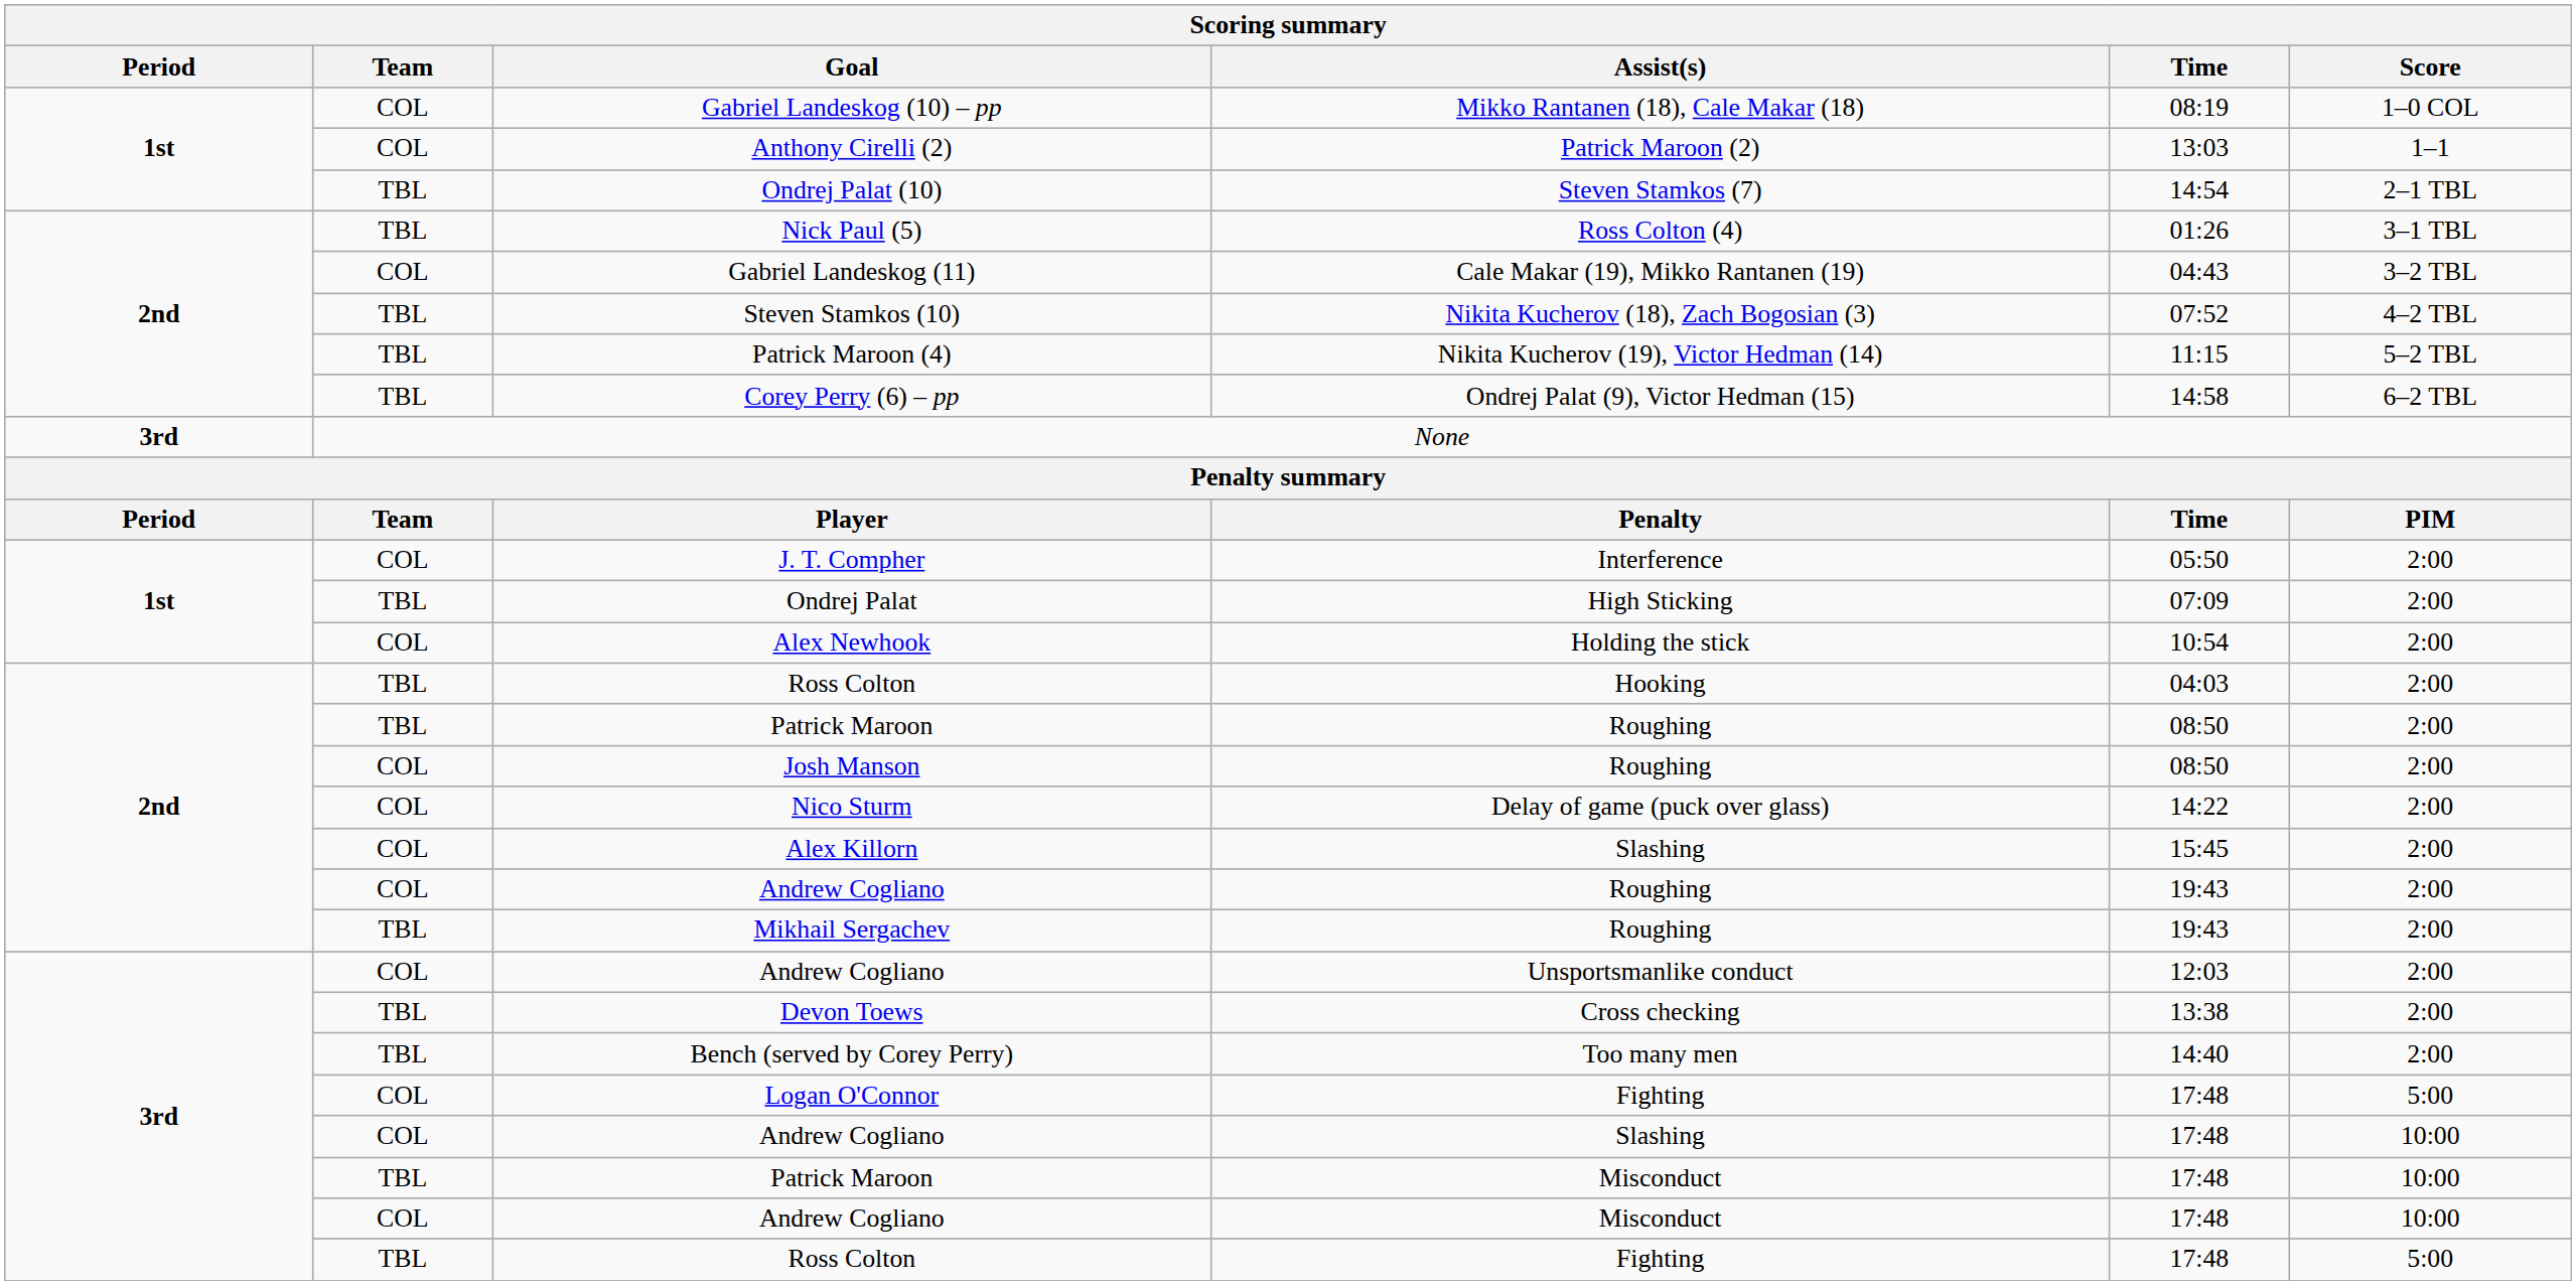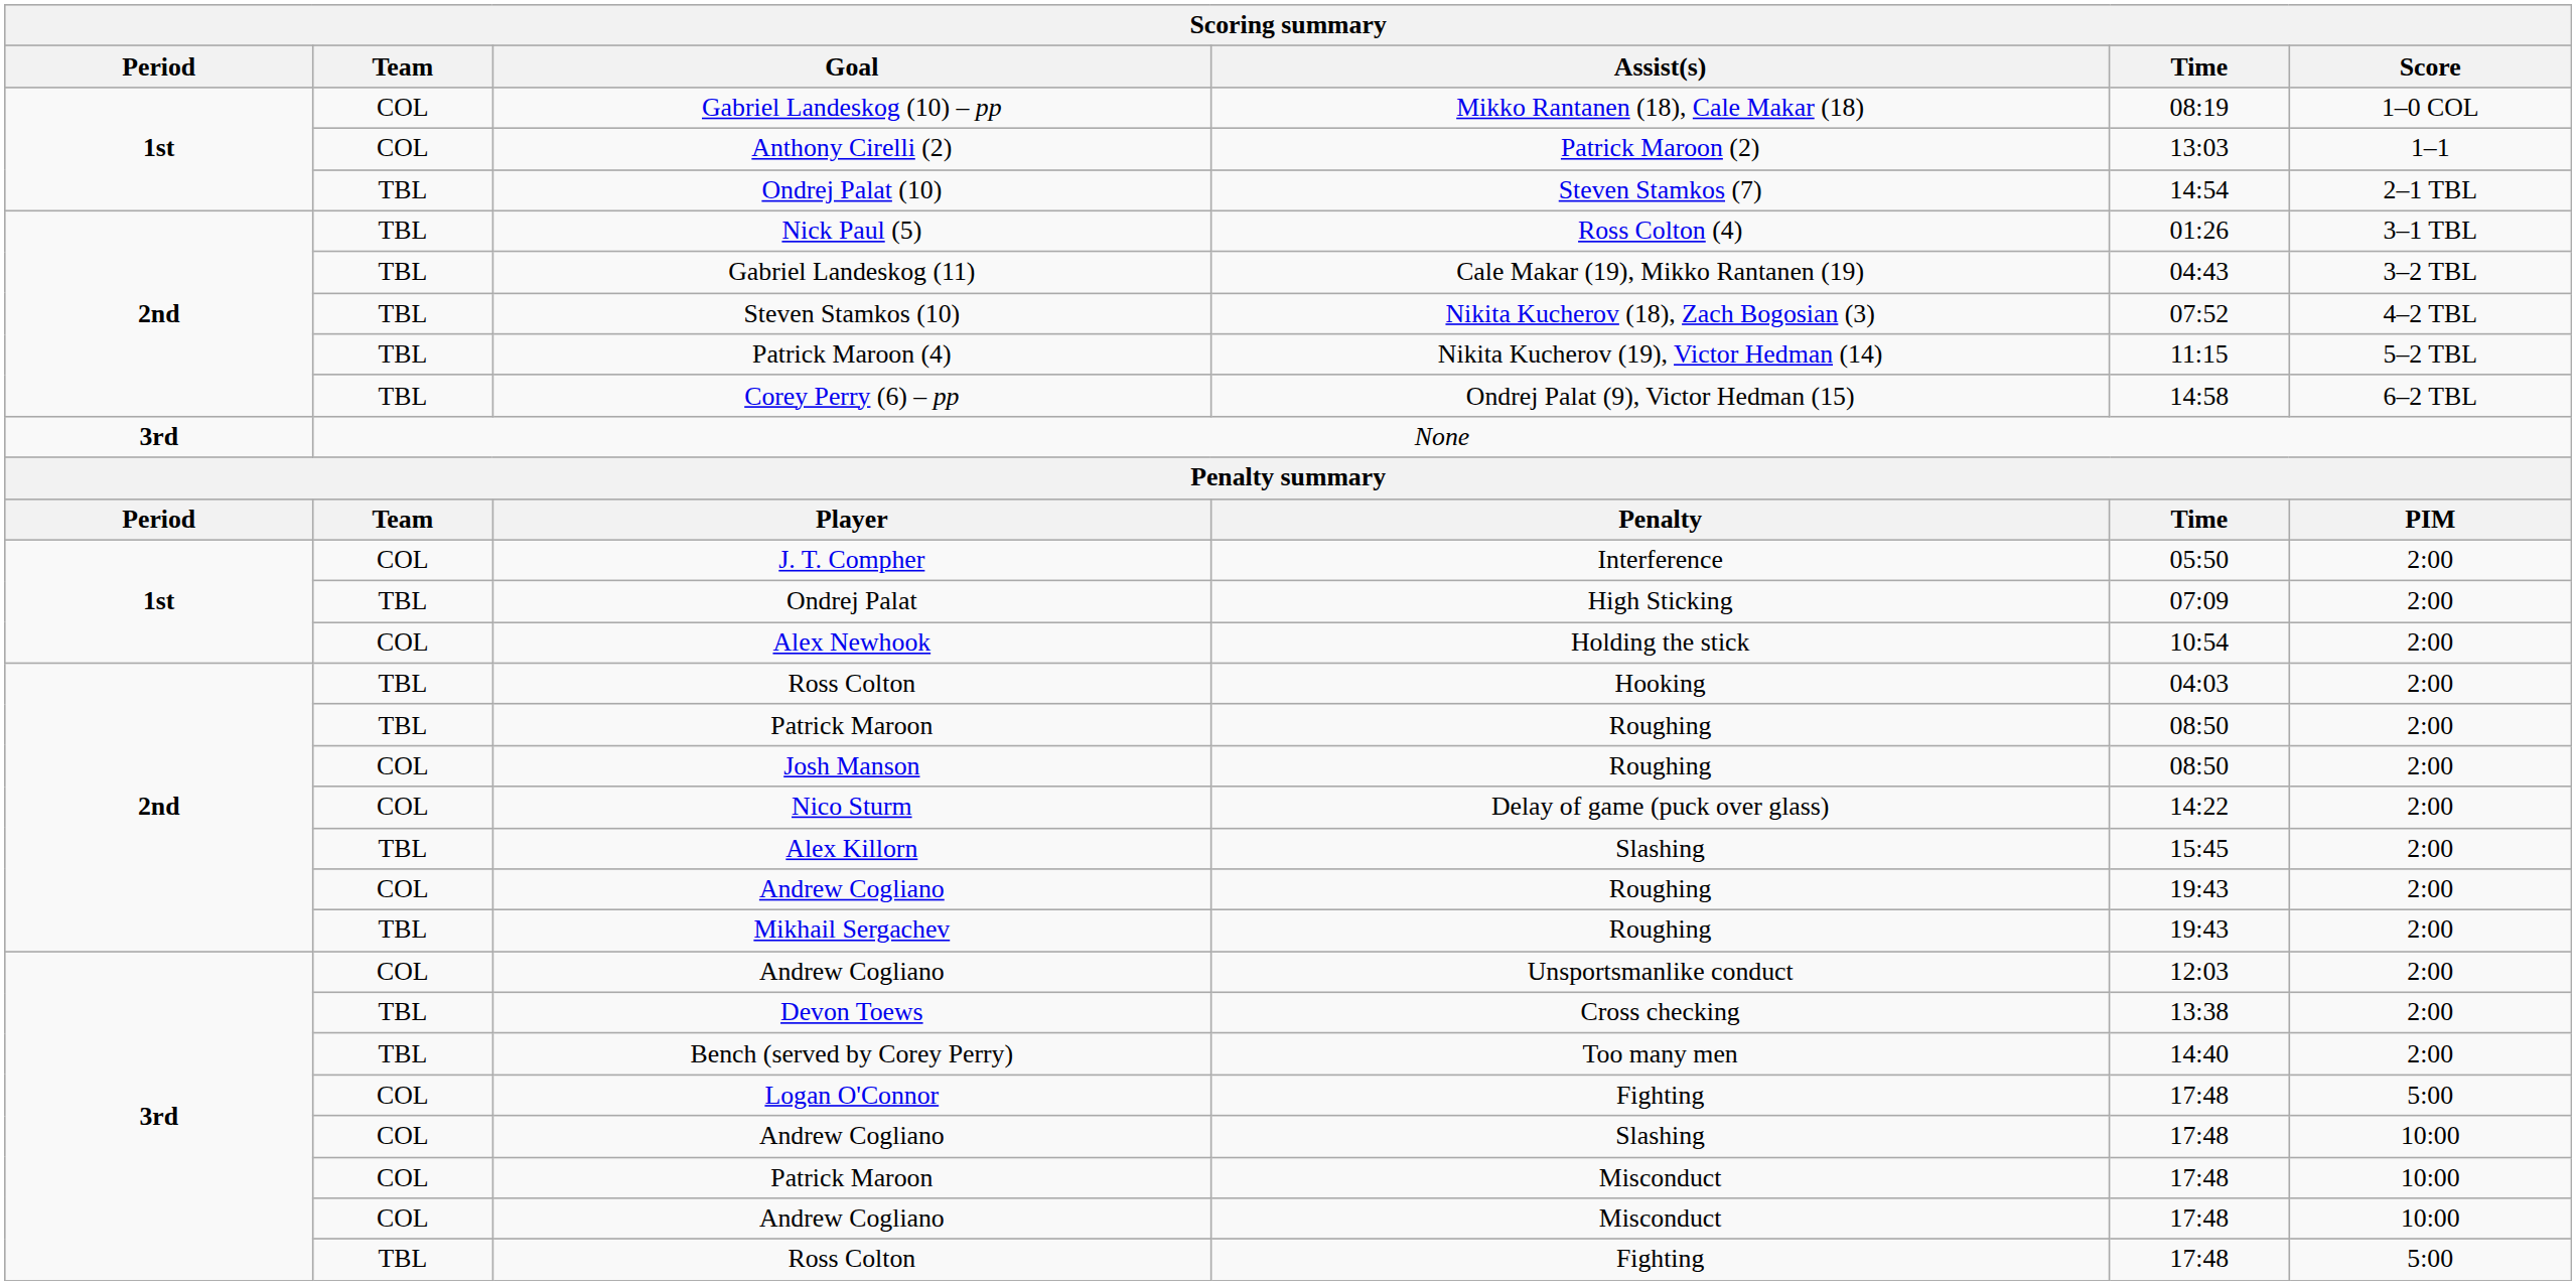 <table style="width:100%;" class="wikitable">
 <tr>
 <th colspan="6">Scoring summary</th>
 </tr>
 <tr>
 <th style="width:12%;">Period</th>
 <th style="width:7%;">Team</th>
 <th style="width:28%;">Goal</th>
 <th style="width:35%;">Assist(s)</th>
 <th style="width:7%;">Time</th>
 <th style="width:11%;">Score</th>
 </tr>
 <tr style="text-align:center;">
 <td rowspan ="3"><strong>1st</strong></td>
 <td>COL</td>
 <td><a href='#'>Gabriel Landeskog</a> (10) – <em>pp</em></td>
 <td><a href='#'>Mikko Rantanen</a> (18), <a href='#'>Cale Makar</a> (18)</td>
 <td>08:19</td>
 <td>1–0 COL</td>
 </tr>
 <tr style="text-align:center;">
 <td>COL</td>
 <td><a href='#'>Anthony Cirelli</a> (2)</td>
 <td><a href='#'>Patrick Maroon</a> (2)</td>
 <td>13:03</td>
 <td>1–1</td>
 </tr>
 <tr style="text-align:center;">
 <td>TBL</td>
 <td><a href='#'>Ondrej Palat</a> (10)</td>
 <td><a href='#'>Steven Stamkos</a> (7)</td>
 <td>14:54</td>
 <td>2–1 TBL</td>
 </tr>
 <tr style="text-align:center;">
 <td rowspan="5"><strong>2nd</strong></td>
 <td>TBL</td>
 <td><a href='#'>Nick Paul</a> (5)</td>
 <td><a href='#'>Ross Colton</a> (4)</td>
 <td>01:26</td>
 <td>3–1 TBL</td>
 </tr>
 <tr style="text-align:center;">
-<td>COL</td>
+<td>TBL</td>
 <td>Gabriel Landeskog (11)</td>
 <td>Cale Makar (19), Mikko Rantanen (19)</td>
 <td>04:43</td>
 <td>3–2 TBL</td>
 </tr>
 <tr style="text-align:center;">
 <td>TBL</td>
 <td>Steven Stamkos (10)</td>
 <td><a href='#'>Nikita Kucherov</a> (18), <a href='#'>Zach Bogosian</a> (3)</td>
 <td>07:52</td>
 <td>4–2 TBL</td>
 </tr>
 <tr style="text-align:center;">
 <td>TBL</td>
 <td>Patrick Maroon (4)</td>
 <td>Nikita Kucherov (19), <a href='#'>Victor Hedman</a> (14)</td>
 <td>11:15</td>
 <td>5–2 TBL</td>
 </tr>
 <tr style="text-align:center;">
 <td>TBL</td>
 <td><a href='#'>Corey Perry</a> (6) – <em>pp</em></td>
 <td>Ondrej Palat (9), Victor Hedman (15)</td>
 <td>14:58</td>
 <td>6–2 TBL</td>
 </tr>
 <tr style="text-align:center;">
 <td rowspan="1"><strong>3rd</strong></td>
 <td colspan="5"><em>None</em></td>
 </tr>
 <tr>
 <th colspan="6">Penalty summary</th>
 </tr>
 <tr>
 <th style="width:12%;">Period</th>
 <th style="width:7%;">Team</th>
 <th style="width:28%;">Player</th>
 <th style="width:35%;">Penalty</th>
 <th style="width:7%;">Time</th>
 <th style="width:11%;">PIM</th>
 </tr>
 <tr style="text-align:center;">
 <td rowspan="3"><strong>1st</strong></td>
 <td>COL</td>
 <td><a href='#'>J. T. Compher</a></td>
 <td>Interference</td>
 <td>05:50</td>
 <td>2:00</td>
 </tr>
 <tr style="text-align:center;">
 <td>TBL</td>
 <td>Ondrej Palat</td>
 <td>High Sticking</td>
 <td>07:09</td>
 <td>2:00</td>
 </tr>
 <tr style="text-align:center;">
 <td>COL</td>
 <td><a href='#'>Alex Newhook</a></td>
 <td>Holding the stick</td>
 <td>10:54</td>
 <td>2:00</td>
 </tr>
 <tr style="text-align:center;">
 <td rowspan="7"><strong>2nd</strong></td>
 <td>TBL</td>
 <td>Ross Colton</td>
 <td>Hooking</td>
 <td>04:03</td>
 <td>2:00</td>
 </tr>
 <tr style="text-align:center;">
 <td>TBL</td>
 <td>Patrick Maroon</td>
 <td>Roughing</td>
 <td>08:50</td>
 <td>2:00</td>
 </tr>
 <tr style="text-align:center;">
 <td>COL</td>
 <td><a href='#'>Josh Manson</a></td>
 <td>Roughing</td>
 <td>08:50</td>
 <td>2:00</td>
 </tr>
 <tr style="text-align:center;">
 <td>COL</td>
 <td><a href='#'>Nico Sturm</a></td>
 <td>Delay of game (puck over glass)</td>
 <td>14:22</td>
 <td>2:00</td>
 </tr>
 <tr style="text-align:center;">
-<td>COL</td>
+<td>TBL</td>
 <td><a href='#'>Alex Killorn</a></td>
 <td>Slashing</td>
 <td>15:45</td>
 <td>2:00</td>
 </tr>
 <tr style="text-align:center;">
 <td>COL</td>
 <td><a href='#'>Andrew Cogliano</a></td>
 <td>Roughing</td>
 <td>19:43</td>
 <td>2:00</td>
 </tr>
 <tr style="text-align:center;">
 <td>TBL</td>
 <td><a href='#'>Mikhail Sergachev</a></td>
 <td>Roughing</td>
 <td>19:43</td>
 <td>2:00</td>
 </tr>
 <tr style="text-align:center;">
 <td rowspan="8"><strong>3rd</strong></td>
 <td>COL</td>
 <td>Andrew Cogliano</td>
 <td>Unsportsmanlike conduct</td>
 <td>12:03</td>
 <td>2:00</td>
 </tr>
 <tr style="text-align:center;">
 <td>TBL</td>
 <td><a href='#'>Devon Toews</a></td>
 <td>Cross checking</td>
 <td>13:38</td>
 <td>2:00</td>
 </tr>
 <tr style="text-align:center;">
 <td>TBL</td>
 <td>Bench (served by Corey Perry)</td>
 <td>Too many men</td>
 <td>14:40</td>
 <td>2:00</td>
 </tr>
 <tr style="text-align:center;">
 <td>COL</td>
 <td><a href='#'>Logan O'Connor</a></td>
 <td>Fighting</td>
 <td>17:48</td>
 <td>5:00</td>
 </tr>
 <tr style="text-align:center;">
 <td>COL</td>
 <td>Andrew Cogliano</td>
 <td>Slashing</td>
 <td>17:48</td>
 <td>10:00</td>
 </tr>
 <tr style="text-align:center;">
-<td>TBL</td>
+<td>COL</td>
 <td>Patrick Maroon</td>
 <td>Misconduct</td>
 <td>17:48</td>
 <td>10:00</td>
 </tr>
 <tr style="text-align:center;">
 <td>COL</td>
 <td>Andrew Cogliano</td>
 <td>Misconduct</td>
 <td>17:48</td>
 <td>10:00</td>
 </tr>
 <tr style="text-align:center;">
 <td>TBL</td>
 <td>Ross Colton</td>
 <td>Fighting</td>
 <td>17:48</td>
 <td>5:00</td>
 </tr>
 </table>
